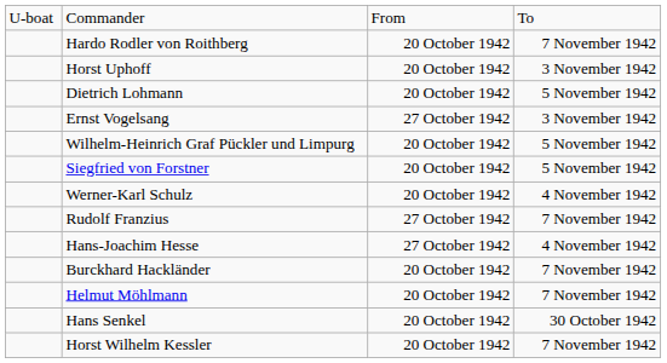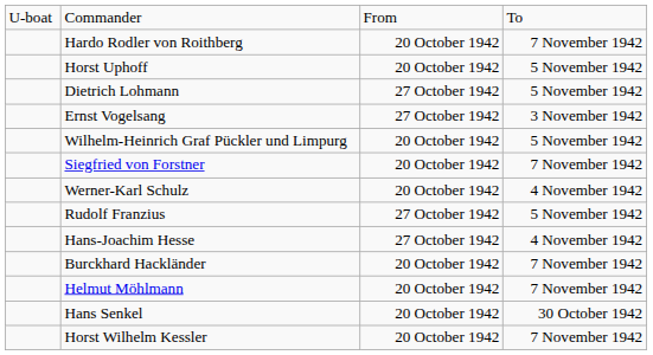 <table class="wikitable">
 <tr>
 <td width="50px">U-boat</td>
 <td width="300px">Commander</td>
 <td width="140px">From</td>
 <td width="140px">To</td>
 </tr>
 <tr>
 <td align="center"></td>
 <td align="left">Hardo Rodler von Roithberg</td>
 <td align="right">20 October 1942</td>
 <td align="right">7 November 1942</td>
 </tr>
 <tr>
 <td align="center"></td>
 <td align="left">Horst Uphoff</td>
 <td align="right">20 October 1942</td>
-<td align="right">3 November 1942</td>
+<td align="right">5 November 1942</td>
 </tr>
 <tr>
 <td align="center"></td>
 <td align="left">Dietrich Lohmann</td>
-<td align="right">20 October 1942</td>
+<td align="right">27 October 1942</td>
 <td align="right">5 November 1942</td>
 </tr>
 <tr>
 <td align="center"></td>
 <td align="left">Ernst Vogelsang</td>
 <td align="right">27 October 1942</td>
 <td align="right">3 November 1942</td>
 </tr>
 <tr>
 <td align="center"></td>
 <td align="left">Wilhelm-Heinrich Graf Pückler und Limpurg</td>
 <td align="right">20 October 1942</td>
 <td align="right">5 November 1942</td>
 </tr>
 <tr>
 <td align="center"></td>
 <td align="left"><a href='#'>Siegfried von Forstner</a></td>
 <td align="right">20 October 1942</td>
-<td align="right">5 November 1942</td>
+<td align="right">7 November 1942</td>
 </tr>
 <tr>
 <td align="center"></td>
 <td align="left">Werner-Karl Schulz</td>
 <td align="right">20 October 1942</td>
 <td align="right">4 November 1942</td>
 </tr>
 <tr>
 <td align="center"></td>
 <td align="left">Rudolf Franzius</td>
 <td align="right">27 October 1942</td>
-<td align="right">7 November 1942</td>
+<td align="right">5 November 1942</td>
 </tr>
 <tr>
 <td align="center"></td>
 <td align="left">Hans-Joachim Hesse</td>
 <td align="right">27 October 1942</td>
 <td align="right">4 November 1942</td>
 </tr>
 <tr>
 <td align="center"></td>
 <td align="left">Burckhard Hackländer</td>
 <td align="right">20 October 1942</td>
 <td align="right">7 November 1942</td>
 </tr>
 <tr>
 <td align="center"></td>
 <td align="left"><a href='#'>Helmut Möhlmann</a></td>
 <td align="right">20 October 1942</td>
 <td align="right">7 November 1942</td>
 </tr>
 <tr>
 <td align="center"></td>
 <td align="left">Hans Senkel</td>
 <td align="right">20 October 1942</td>
 <td align="right">30 October 1942</td>
 </tr>
 <tr>
 <td align="center"></td>
 <td align="left">Horst Wilhelm Kessler</td>
 <td align="right">20 October 1942</td>
 <td align="right">7 November 1942</td>
 </tr>
 </table>
